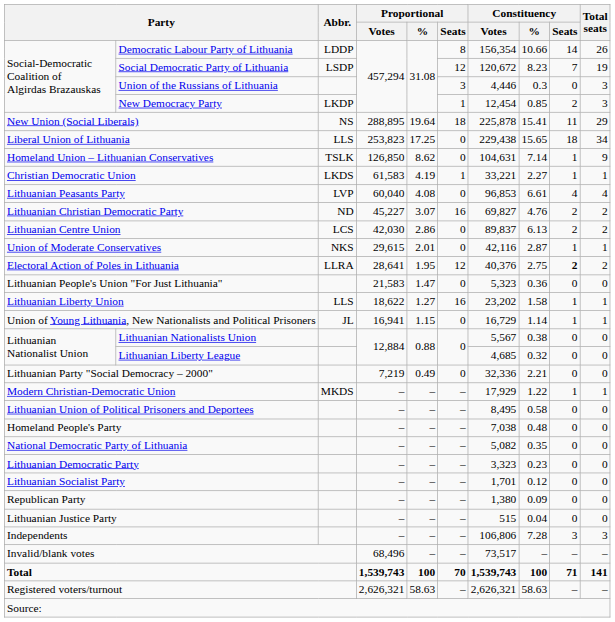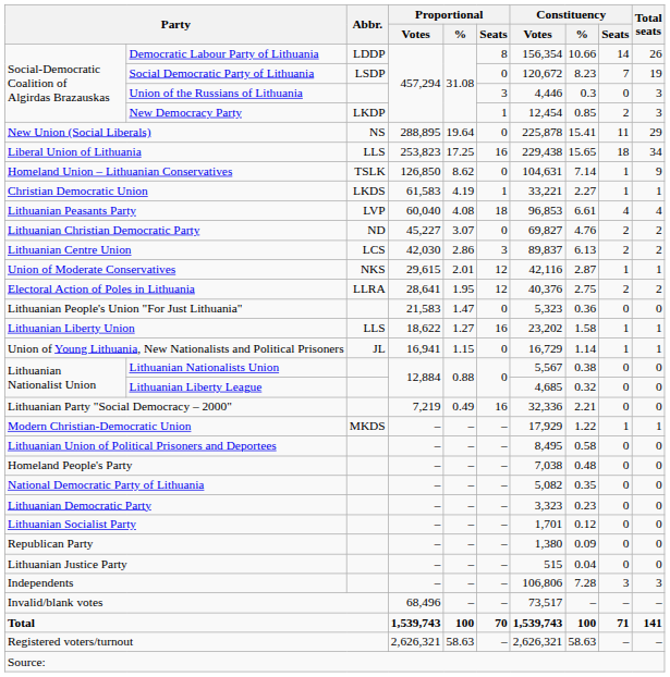 <table class=wikitable style=text-align:right>
 <tr>
 <th colspan=2 rowspan=2>Party</th>
 <th rowspan=2>Abbr.</th>
 <th colspan=3>Proportional</th>
 <th colspan=3>Constituency</th>
 <th rowspan=2>Total<br>seats</th>
 </tr>
 <tr>
 <th>Votes</th>
 <th>%</th>
 <th>Seats</th>
 <th>Votes</th>
 <th>%</th>
 <th>Seats</th>
 </tr>
 <tr>
 <td align=left rowspan=4>Social-Democratic<br>Coalition of<br>Algirdas Brazauskas</td>
 <td align=left><a href='#'>Democratic Labour Party of Lithuania</a></td>
 <td>LDDP</td>
 <td rowspan=4>457,294</td>
 <td rowspan=4>31.08</td>
 <td>8</td>
 <td>156,354</td>
 <td>10.66</td>
 <td>14</td>
 <td>26</td>
 </tr>
 <tr>
 <td align=left><a href='#'>Social Democratic Party of Lithuania</a></td>
 <td>LSDP</td>
-<td>12</td>
+<td>0</td>
 <td>120,672</td>
 <td>8.23</td>
 <td>7</td>
 <td>19</td>
 </tr>
 <tr>
 <td align=left><a href='#'>Union of the Russians of Lithuania</a></td>
 <td></td>
 <td>3</td>
 <td>4,446</td>
 <td>0.3</td>
 <td>0</td>
 <td>3</td>
 </tr>
 <tr>
 <td align=left><a href='#'>New Democracy Party</a></td>
 <td>LKDP</td>
 <td>1</td>
 <td>12,454</td>
 <td>0.85</td>
 <td>2</td>
 <td>3</td>
 </tr>
 <tr>
 <td align=left colspan=2><a href='#'>New Union (Social Liberals)</a></td>
 <td>NS</td>
 <td>288,895</td>
 <td>19.64</td>
-<td>18</td>
+<td>0</td>
 <td>225,878</td>
 <td>15.41</td>
 <td>11</td>
 <td>29</td>
 </tr>
 <tr>
 <td align=left colspan=2><a href='#'>Liberal Union of Lithuania</a></td>
 <td>LLS</td>
 <td>253,823</td>
 <td>17.25</td>
-<td>0</td>
+<td>16</td>
 <td>229,438</td>
 <td>15.65</td>
 <td>18</td>
 <td>34</td>
 </tr>
 <tr>
 <td align=left colspan=2><a href='#'>Homeland Union – Lithuanian Conservatives</a></td>
 <td>TSLK</td>
 <td>126,850</td>
 <td>8.62</td>
 <td>0</td>
 <td>104,631</td>
 <td>7.14</td>
 <td>1</td>
 <td>9</td>
 </tr>
 <tr>
 <td align=left colspan=2><a href='#'>Christian Democratic Union</a></td>
 <td>LKDS</td>
 <td>61,583</td>
 <td>4.19</td>
 <td>1</td>
 <td>33,221</td>
 <td>2.27</td>
 <td>1</td>
 <td>1</td>
 </tr>
 <tr>
 <td align=left colspan=2><a href='#'>Lithuanian Peasants Party</a></td>
 <td>LVP</td>
 <td>60,040</td>
 <td>4.08</td>
-<td>0</td>
+<td>18</td>
 <td>96,853</td>
 <td>6.61</td>
 <td>4</td>
 <td>4</td>
 </tr>
 <tr>
 <td align=left colspan=2><a href='#'>Lithuanian Christian Democratic Party</a></td>
 <td>ND</td>
 <td>45,227</td>
 <td>3.07</td>
-<td>16</td>
+<td>0</td>
 <td>69,827</td>
 <td>4.76</td>
 <td>2</td>
 <td>2</td>
 </tr>
 <tr>
 <td align=left colspan=2><a href='#'>Lithuanian Centre Union</a></td>
 <td>LCS</td>
 <td>42,030</td>
 <td>2.86</td>
-<td>0</td>
+<td>3</td>
 <td>89,837</td>
 <td>6.13</td>
 <td>2</td>
 <td>2</td>
 </tr>
 <tr>
 <td align=left colspan=2><a href='#'>Union of Moderate Conservatives</a></td>
 <td>NKS</td>
 <td>29,615</td>
 <td>2.01</td>
-<td>0</td>
+<td>12</td>
 <td>42,116</td>
 <td>2.87</td>
 <td>1</td>
 <td>1</td>
 </tr>
 <tr>
 <td align=left colspan=2><a href='#'>Electoral Action of Poles in Lithuania</a></td>
 <td>LLRA</td>
 <td>28,641</td>
 <td>1.95</td>
 <td>12</td>
 <td>40,376</td>
 <td>2.75</td>
-<td><strong>2</strong></td>
+<td>2</td>
 <td>2</td>
 </tr>
 <tr>
 <td align=left colspan=2>Lithuanian People's Union "For Just Lithuania"</td>
 <td></td>
 <td>21,583</td>
 <td>1.47</td>
 <td>0</td>
 <td>5,323</td>
 <td>0.36</td>
 <td>0</td>
 <td>0</td>
 </tr>
 <tr>
 <td align=left colspan=2><a href='#'>Lithuanian Liberty Union</a></td>
 <td>LLS</td>
 <td>18,622</td>
 <td>1.27</td>
 <td>16</td>
 <td>23,202</td>
 <td>1.58</td>
 <td>1</td>
 <td>1</td>
 </tr>
 <tr>
 <td align=left colspan=2>Union of <a href='#'>Young Lithuania</a>, New Nationalists and Political Prisoners</td>
 <td>JL</td>
 <td>16,941</td>
 <td>1.15</td>
 <td>0</td>
 <td>16,729</td>
 <td>1.14</td>
 <td>1</td>
 <td>1</td>
 </tr>
 <tr>
 <td align=left rowspan=2>Lithuanian<br>Nationalist Union</td>
 <td align=left><a href='#'>Lithuanian Nationalists Union</a></td>
 <td></td>
 <td rowspan=2>12,884</td>
 <td rowspan=2>0.88</td>
 <td rowspan=2>0</td>
 <td>5,567</td>
 <td>0.38</td>
 <td>0</td>
 <td>0</td>
 </tr>
 <tr>
 <td align=left><a href='#'>Lithuanian Liberty League</a></td>
 <td></td>
 <td>4,685</td>
 <td>0.32</td>
 <td>0</td>
 <td>0</td>
 </tr>
 <tr>
 <td align=left colspan=2>Lithuanian Party "Social Democracy – 2000"</td>
 <td></td>
 <td>7,219</td>
 <td>0.49</td>
-<td>0</td>
+<td>16</td>
 <td>32,336</td>
 <td>2.21</td>
 <td>0</td>
 <td>0</td>
 </tr>
 <tr>
 <td align=left colspan=2><a href='#'>Modern Christian-Democratic Union</a></td>
 <td>MKDS</td>
 <td>–</td>
 <td>–</td>
 <td>–</td>
 <td>17,929</td>
 <td>1.22</td>
 <td>1</td>
 <td>1</td>
 </tr>
 <tr>
 <td align=left colspan=2><a href='#'>Lithuanian Union of Political Prisoners and Deportees</a></td>
 <td></td>
 <td>–</td>
 <td>–</td>
 <td>–</td>
 <td>8,495</td>
 <td>0.58</td>
 <td>0</td>
 <td>0</td>
 </tr>
 <tr>
 <td align=left colspan=2>Homeland People's Party</td>
 <td></td>
 <td>–</td>
 <td>–</td>
 <td>–</td>
 <td>7,038</td>
 <td>0.48</td>
 <td>0</td>
 <td>0</td>
 </tr>
 <tr>
 <td align=left colspan=2><a href='#'>National Democratic Party of Lithuania</a></td>
 <td></td>
 <td>–</td>
 <td>–</td>
 <td>–</td>
 <td>5,082</td>
 <td>0.35</td>
 <td>0</td>
 <td>0</td>
 </tr>
 <tr>
 <td align=left colspan=2><a href='#'>Lithuanian Democratic Party</a></td>
 <td></td>
 <td>–</td>
 <td>–</td>
 <td>–</td>
 <td>3,323</td>
 <td>0.23</td>
 <td>0</td>
 <td>0</td>
 </tr>
 <tr>
 <td align=left colspan=2><a href='#'>Lithuanian Socialist Party</a></td>
 <td></td>
 <td>–</td>
 <td>–</td>
 <td>–</td>
 <td>1,701</td>
 <td>0.12</td>
 <td>0</td>
 <td>0</td>
 </tr>
 <tr>
 <td align=left colspan=2>Republican Party</td>
 <td></td>
 <td>–</td>
 <td>–</td>
 <td>–</td>
 <td>1,380</td>
 <td>0.09</td>
 <td>0</td>
 <td>0</td>
 </tr>
 <tr>
 <td align=left colspan=2>Lithuanian Justice Party</td>
 <td></td>
 <td>–</td>
 <td>–</td>
 <td>–</td>
 <td>515</td>
 <td>0.04</td>
 <td>0</td>
 <td>0</td>
 </tr>
 <tr>
 <td align=left colspan=2>Independents</td>
 <td></td>
 <td>–</td>
 <td>–</td>
 <td>–</td>
 <td>106,806</td>
 <td>7.28</td>
 <td>3</td>
 <td>3</td>
 </tr>
 <tr>
 <td align=left colspan=3>Invalid/blank votes</td>
 <td>68,496</td>
 <td>–</td>
 <td>–</td>
 <td>73,517</td>
 <td>–</td>
 <td>–</td>
 <td>–</td>
 </tr>
 <tr>
 <td align=left colspan=3><strong>Total</strong></td>
 <td><strong>1,539,743</strong></td>
 <td><strong>100</strong></td>
 <td><strong>70</strong></td>
 <td><strong>1,539,743</strong></td>
 <td><strong>100</strong></td>
 <td><strong>71</strong></td>
 <td><strong>141</strong></td>
 </tr>
 <tr>
 <td align=left colspan=3>Registered voters/turnout</td>
 <td>2,626,321</td>
 <td>58.63</td>
 <td>–</td>
 <td>2,626,321</td>
 <td>58.63</td>
 <td>–</td>
 <td>–</td>
 </tr>
 <tr>
 <td align=left colspan=10>Source: </td>
 </tr>
 </table>
